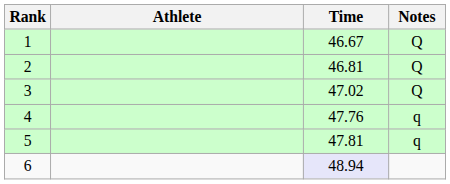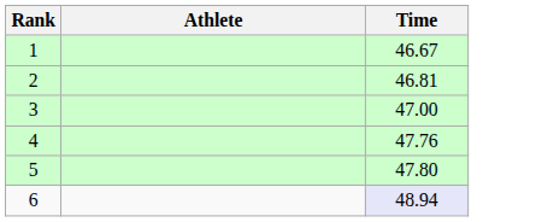 <table class="wikitable" style="text-align:center">
 <tr>
 <th width=40>Rank</th>
 <th width=250>Athlete</th>
 <th width=80>Time</th>
-<th width=50>Notes</th>
 </tr>
 <tr bgcolor=ccffcc>
 <td>1</td>
 <td align=left></td>
 <td>46.67</td>
-<td>Q</td>
 </tr>
 <tr bgcolor=ccffcc>
 <td>2</td>
 <td align=left></td>
 <td>46.81</td>
-<td>Q</td>
 </tr>
 <tr bgcolor=ccffcc>
 <td>3</td>
 <td align=left></td>
-<td>47.02</td>
-<td>Q</td>
+<td>47.00</td>
 </tr>
 <tr bgcolor=ccffcc>
 <td>4</td>
 <td align=left></td>
 <td>47.76</td>
-<td>q</td>
 </tr>
 <tr bgcolor=ccffcc>
 <td>5</td>
 <td align=left></td>
-<td>47.81</td>
-<td>q</td>
+<td>47.80</td>
 </tr>
 <tr>
 <td>6</td>
 <td align=left></td>
 <td style="background: lavender;">48.94</td>
-<td></td>
 </tr>
 </table>
